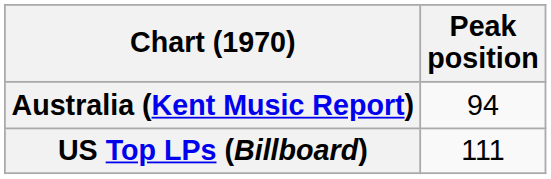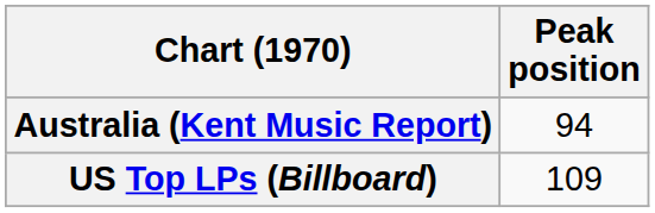 <table class="wikitable sortable plainrowheaders">
 <tr>
 <th scope="col">Chart (1970)</th>
 <th scope="col">Peak<br>position</th>
 </tr>
 <tr>
 <th scope="row">Australia (<a href='#'>Kent Music Report</a>)</th>
 <td align="center">94</td>
 </tr>
 <tr>
 <th scope="row">US <a href='#'>Top LPs</a> (<em>Billboard</em>)</th>
-<td align="center">111</td>
+<td align="center">109</td>
 </tr>
 </table>
